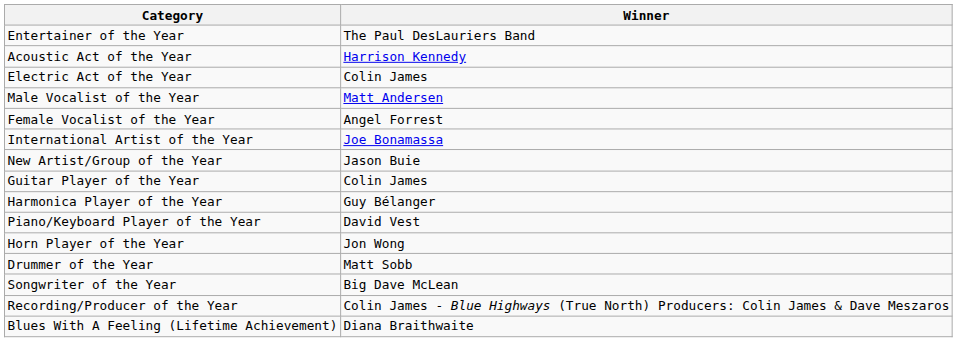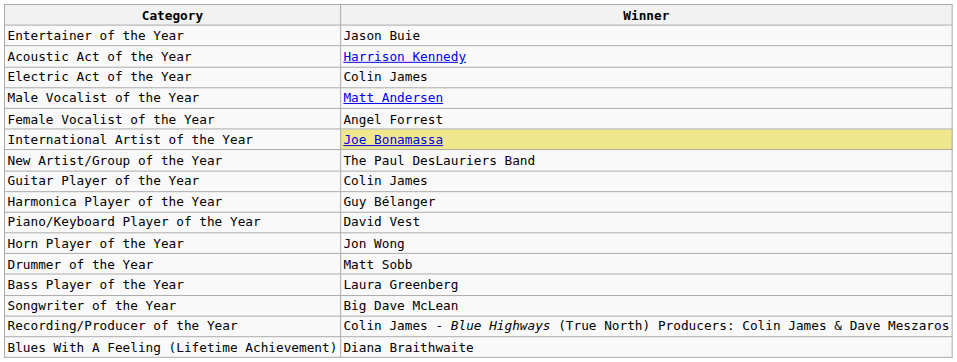 <table class="wikitable sortable" style="text-align:centre">
 <tr>
 <th>Category</th>
 <th>Winner</th>
 </tr>
 <tr>
 <td>Entertainer of the Year</td>
-<td>The Paul DesLauriers Band</td>
+<td>Jason Buie</td>
 </tr>
 <tr>
 <td>Acoustic Act of the Year</td>
 <td><a href='#'>Harrison Kennedy</a></td>
 </tr>
 <tr>
 <td>Electric Act of the Year</td>
 <td>Colin James</td>
 </tr>
 <tr>
 <td>Male Vocalist of the Year</td>
 <td><a href='#'>Matt Andersen</a></td>
 </tr>
 <tr>
 <td>Female Vocalist of the Year</td>
 <td>Angel Forrest</td>
 </tr>
 <tr>
 <td>International Artist of the Year</td>
-<td><a href='#'>Joe Bonamassa</a></td>
+<td style="background: khaki;"><a href='#'>Joe Bonamassa</a></td>
 </tr>
 <tr>
 <td>New Artist/Group of the Year</td>
-<td>Jason Buie</td>
+<td>The Paul DesLauriers Band</td>
 </tr>
 <tr>
 <td>Guitar Player of the Year</td>
 <td>Colin James</td>
 </tr>
 <tr>
 <td>Harmonica Player of the Year</td>
 <td>Guy Bélanger</td>
 </tr>
 <tr>
 <td>Piano/Keyboard Player of the Year</td>
 <td>David Vest</td>
 </tr>
 <tr>
 <td>Horn Player of the Year</td>
 <td>Jon Wong</td>
 </tr>
 <tr>
 <td>Drummer of the Year</td>
 <td>Matt Sobb</td>
 </tr>
 <tr>
+<td>Bass Player of the Year</td>
+<td>Laura Greenberg</td>
+</tr>
+<tr>
 <td>Songwriter of the Year</td>
 <td>Big Dave McLean</td>
 </tr>
 <tr>
 <td>Recording/Producer of the Year</td>
 <td>Colin James - <em>Blue Highways</em> (True North) Producers: Colin James & Dave Meszaros</td>
 </tr>
 <tr>
 <td>Blues With A Feeling (Lifetime Achievement)</td>
 <td>Diana Braithwaite</td>
 </tr>
 </table>
